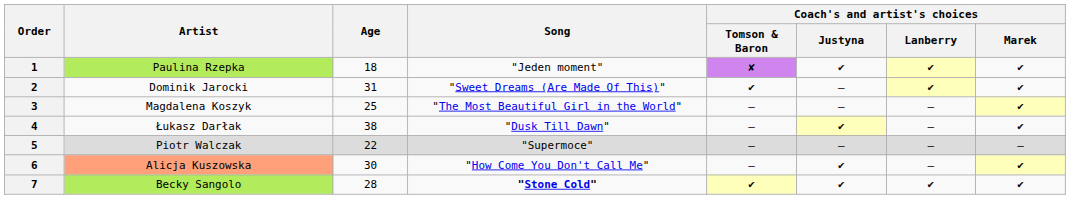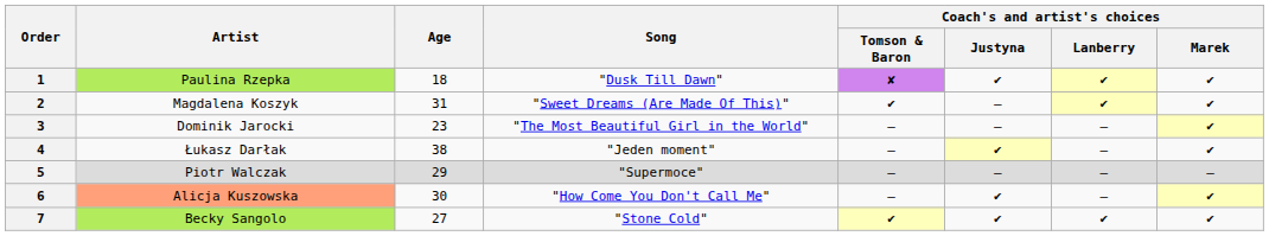 <table class="wikitable" style="text-align:center; line-height:17px; width:100%">
 <tr>
 <th scope="col" rowspan="2" style="width:04%">Order</th>
 <th scope="col" rowspan="2" style="width:18%">Artist</th>
 <th scope="col" rowspan="2" style="width:05%">Age</th>
 <th scope="col" rowspan="2" style="width:20%">Song</th>
 <th scope="col" colspan="4" style="width:24%">Coach's and artist's choices</th>
 </tr>
 <tr>
 <th style="width:06%">Tomson & Baron</th>
 <th style="width:06%">Justyna</th>
 <th style="width:06%">Lanberry</th>
 <th style="width:06%">Marek</th>
 </tr>
 <tr>
 <th>1</th>
 <td style="background:#B2EC5D">Paulina Rzepka</td>
 <td>18</td>
-<td>"Jeden moment"</td>
+<td>"<a href='#'>Dusk Till Dawn</a>"</td>
 <td bgcolor="#d084ee">✘</td>
 <td>✔</td>
 <td bgcolor="#ffffbc">✔</td>
 <td>✔</td>
 </tr>
 <tr>
 <th>2</th>
-<td>Dominik Jarocki</td>
+<td>Magdalena Koszyk</td>
 <td>31</td>
 <td>"<a href='#'>Sweet Dreams (Are Made Of This)</a>"</td>
 <td>✔</td>
 <td>–</td>
 <td bgcolor="#ffffbc">✔</td>
 <td>✔</td>
 </tr>
 <tr>
 <th>3</th>
-<td>Magdalena Koszyk</td>
-<td>25</td>
+<td>Dominik Jarocki</td>
+<td>23</td>
 <td>"<a href='#'>The Most Beautiful Girl in the World</a>"</td>
 <td>–</td>
 <td>–</td>
 <td>–</td>
 <td bgcolor="#ffffbc">✔</td>
 </tr>
 <tr>
 <th>4</th>
 <td>Łukasz Darłak</td>
 <td>38</td>
-<td>"<a href='#'>Dusk Till Dawn</a>"</td>
+<td>"Jeden moment"</td>
 <td>–</td>
 <td bgcolor="#ffffbc">✔</td>
 <td>–</td>
 <td>✔</td>
 </tr>
 <tr style="background:#DCDCDC">
 <th>5</th>
 <td>Piotr Walczak</td>
-<td>22</td>
+<td>29</td>
 <td>"Supermoce"</td>
 <td>–</td>
 <td>–</td>
 <td>–</td>
 <td>–</td>
 </tr>
 <tr>
 <th>6</th>
 <td style="background: lightsalmon;">Alicja Kuszowska</td>
 <td>30</td>
 <td>"<a href='#'>How Come You Don't Call Me</a>"</td>
 <td>–</td>
 <td>✔</td>
 <td>–</td>
 <td bgcolor="#ffffbc">✔</td>
 </tr>
 <tr>
 <th>7</th>
 <td style="background:#B2EC5D">Becky Sangolo</td>
-<td>28</td>
-<td><strong>"<a href='#'>Stone Cold</a>"</strong></td>
+<td>27</td>
+<td>"<a href='#'>Stone Cold</a>"</td>
 <td bgcolor="#ffffbc">✔</td>
 <td>✔</td>
 <td>✔</td>
 <td>✔</td>
 </tr>
 </table>
